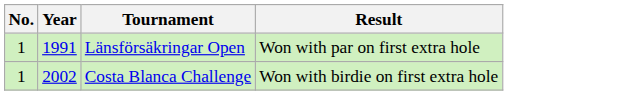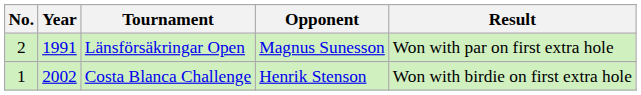 <table class="wikitable" style="font-size:95%;">
 <tr>
 <th>No.</th>
 <th>Year</th>
 <th>Tournament</th>
+<th>Opponent</th>
 <th>Result</th>
 </tr>
 <tr style="background:#D0F0C0;">
-<td align=center>1</td>
+<td align=center>2</td>
 <td><a href='#'>1991</a></td>
 <td><a href='#'>Länsförsäkringar Open</a></td>
+<td> <a href='#'>Magnus Sunesson</a></td>
 <td>Won with par on first extra hole</td>
 </tr>
 <tr style="background:#D0F0C0;">
 <td align=center>1</td>
 <td><a href='#'>2002</a></td>
 <td><a href='#'>Costa Blanca Challenge</a></td>
+<td> <a href='#'>Henrik Stenson</a></td>
 <td>Won with birdie on first extra hole</td>
 </tr>
 </table>
